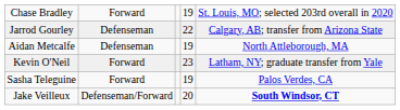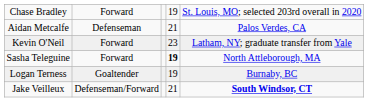 <table class="wikitable">
 <tr align="center" bgcolor="">
 <td>Chase Bradley</td>
 <td>Forward</td>
 <td></td>
 <td>19</td>
 <td><a href='#'>St. Louis, MO</a>; selected 203rd overall in  <a href='#'>2020</a></td>
 </tr>
-<tr align="center" bgcolor="f0f0f0">
-<td>Jarrod Gourley</td>
-<td>Defenseman</td>
-<td></td>
-<td>22</td>
-<td><a href='#'>Calgary, AB</a>; transfer from <a href='#'>Arizona State</a></td>
-</tr>
 <tr align="center" bgcolor="">
 <td>Aidan Metcalfe</td>
 <td>Defenseman</td>
 <td></td>
-<td>19</td>
-<td><a href='#'>North Attleborough, MA</a></td>
+<td>21</td>
+<td><a href='#'>Palos Verdes, CA</a></td>
 </tr>
 <tr align="center" bgcolor="f0f0f0">
 <td>Kevin O'Neil</td>
 <td>Forward</td>
 <td></td>
 <td>23</td>
 <td><a href='#'>Latham, NY</a>; graduate transfer from <a href='#'>Yale</a></td>
 </tr>
 <tr align="center" bgcolor="">
 <td>Sasha Teleguine</td>
 <td>Forward</td>
 <td></td>
+<td><strong>19</strong></td>
+<td><a href='#'>North Attleborough, MA</a></td>
+</tr>
+<tr align="center" bgcolor="f0f0f0">
+<td>Logan Terness</td>
+<td>Goaltender</td>
+<td></td>
 <td>19</td>
-<td><a href='#'>Palos Verdes, CA</a></td>
+<td><a href='#'>Burnaby, BC</a></td>
 </tr>
 <tr align="center" bgcolor="">
 <td>Jake Veilleux</td>
 <td>Defenseman/Forward</td>
 <td></td>
-<td>20</td>
+<td>21</td>
 <td><strong><a href='#'>South Windsor, CT</a></strong></td>
 </tr>
 </table>
